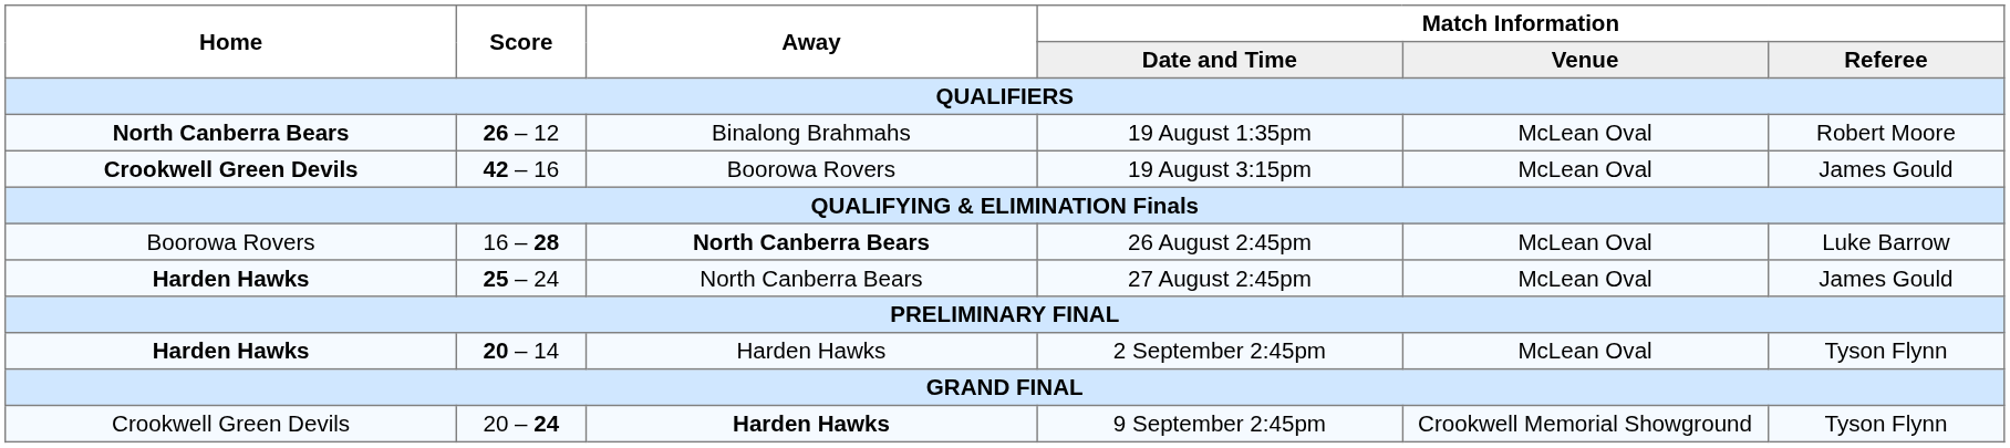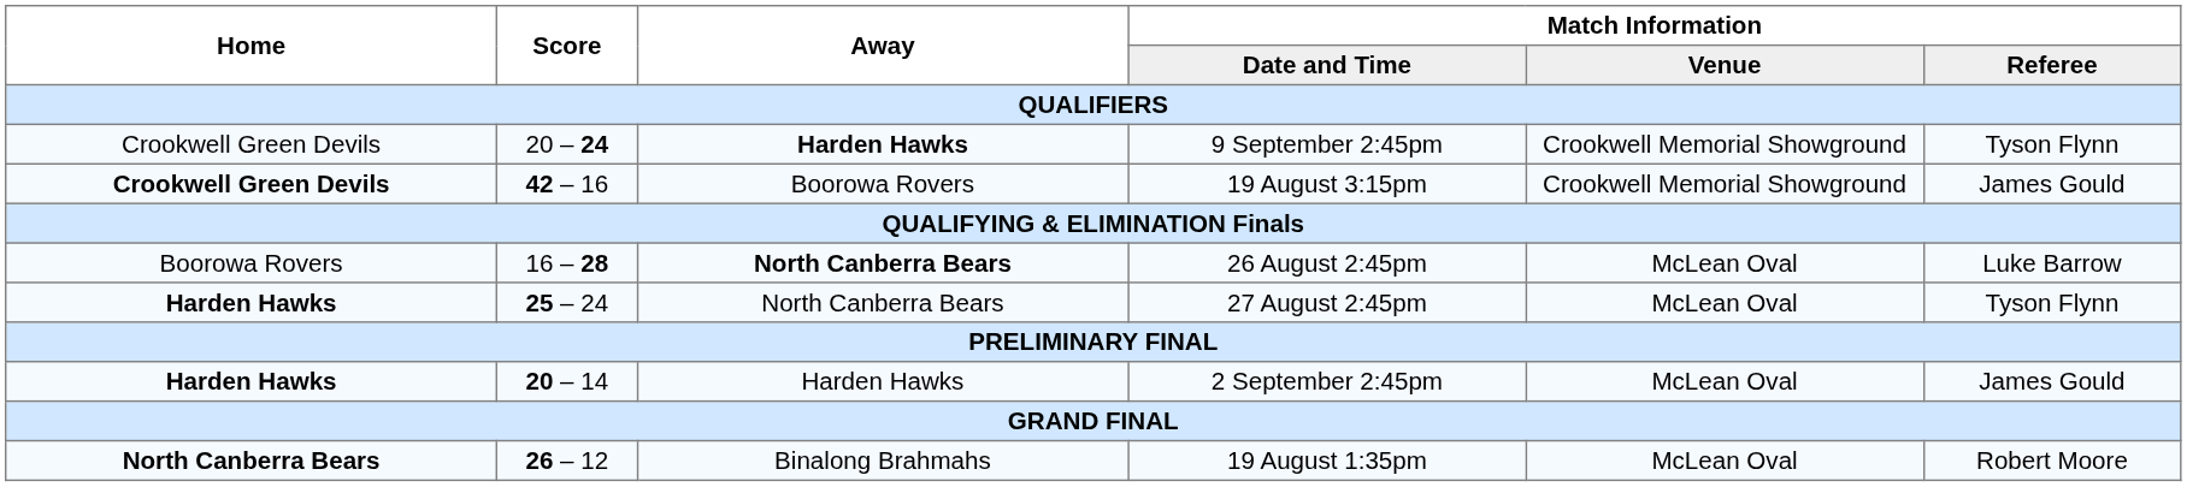 <table border="1" cellpadding="3" cellspacing="0" style="border-collapse:collapse; font-size:90%; text-align:center; width:100%;">
 <tr>
 <th rowspan="2" style="width:21%;">Home</th>
 <th rowspan="2" style="width:6%;">Score</th>
 <th rowspan="2" style="width:21%;">Away</th>
 <th colspan="3">Match Information</th>
 </tr>
 <tr style="background:#efefef;">
 <th width="17%">Date and Time</th>
 <th width="17%">Venue</th>
 <th width="11%">Referee</th>
 </tr>
 <tr style="background:#d0e7ff;">
 <td colspan="6"><strong>QUALIFIERS</strong></td>
 </tr>
 <tr style="background:#f5faff;">
-<td> <strong>North Canberra Bears</strong></td>
-<td><strong>26</strong> – 12</td>
-<td> Binalong Brahmahs</td>
-<td>19 August 1:35pm</td>
-<td>McLean Oval</td>
-<td>Robert Moore</td>
+<td> Crookwell Green Devils</td>
+<td>20 – <strong>24</strong></td>
+<td> <strong>Harden Hawks</strong></td>
+<td>9 September 2:45pm</td>
+<td>Crookwell Memorial Showground</td>
+<td>Tyson Flynn</td>
 </tr>
 <tr style="background:#f5faff;">
 <td> <strong>Crookwell Green Devils</strong></td>
 <td><strong>42</strong> – 16</td>
 <td> Boorowa Rovers</td>
 <td>19 August 3:15pm</td>
-<td>McLean Oval</td>
+<td>Crookwell Memorial Showground</td>
 <td>James Gould</td>
 </tr>
 <tr style="background:#d0e7ff;">
 <td colspan="6"><strong>QUALIFYING & ELIMINATION Finals</strong></td>
 </tr>
 <tr style="background:#f5faff;">
 <td> Boorowa Rovers</td>
 <td>16 – <strong>28</strong></td>
 <td> <strong>North Canberra Bears</strong></td>
 <td>26 August 2:45pm</td>
 <td>McLean Oval</td>
 <td>Luke Barrow</td>
 </tr>
 <tr style="background:#f5faff;">
 <td> <strong>Harden Hawks</strong></td>
 <td><strong>25</strong> – 24</td>
 <td> North Canberra Bears</td>
 <td>27 August 2:45pm</td>
 <td>McLean Oval</td>
-<td>James Gould</td>
+<td>Tyson Flynn</td>
 </tr>
 <tr style="background:#d0e7ff;">
 <td colspan="6"><strong>PRELIMINARY FINAL</strong></td>
 </tr>
 <tr style="background:#f5faff;">
 <td> <strong>Harden Hawks</strong></td>
 <td><strong>20</strong> – 14</td>
 <td> Harden Hawks</td>
 <td>2 September 2:45pm</td>
 <td>McLean Oval</td>
-<td>Tyson Flynn</td>
+<td>James Gould</td>
 </tr>
 <tr style="background:#d0e7ff;">
 <td colspan="6"><strong>GRAND FINAL</strong></td>
 </tr>
 <tr style="background:#f5faff;">
-<td> Crookwell Green Devils</td>
-<td>20 – <strong>24</strong></td>
-<td> <strong>Harden Hawks</strong></td>
-<td>9 September 2:45pm</td>
-<td>Crookwell Memorial Showground</td>
-<td>Tyson Flynn</td>
+<td> <strong>North Canberra Bears</strong></td>
+<td><strong>26</strong> – 12</td>
+<td> Binalong Brahmahs</td>
+<td>19 August 1:35pm</td>
+<td>McLean Oval</td>
+<td>Robert Moore</td>
 </tr>
 </table>
